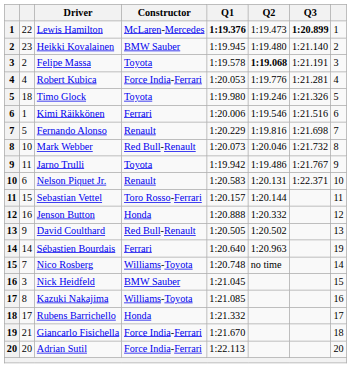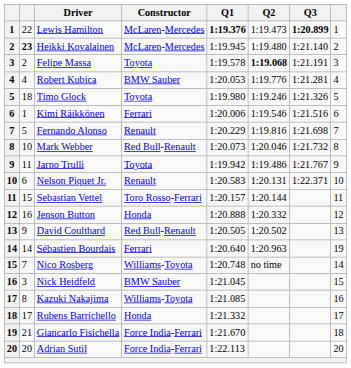 <table class="wikitable sortable" style="font-size:85%">
 <tr>
 <th scope="col"></th>
 <th scope="col"></th>
 <th scope="col">Driver</th>
 <th scope="col">Constructor</th>
 <th scope="col">Q1</th>
 <th scope="col">Q2</th>
 <th scope="col">Q3</th>
 <th scope="col"></th>
 </tr>
 <tr>
 <th scope="row">1</th>
 <td>22</td>
 <td> <a href='#'>Lewis Hamilton</a></td>
 <td><a href='#'>McLaren</a>-<a href='#'>Mercedes</a></td>
 <td><strong>1:19.376</strong></td>
 <td>1:19.473</td>
 <td><strong>1:20.899</strong></td>
 <td>1</td>
 </tr>
 <tr>
 <th scope="row">2</th>
-<td>23</td>
+<td><strong>23</strong></td>
 <td> <a href='#'>Heikki Kovalainen</a></td>
-<td><a href='#'>BMW Sauber</a></td>
+<td><a href='#'>McLaren</a>-<a href='#'>Mercedes</a></td>
 <td>1:19.945</td>
 <td>1:19.480</td>
 <td>1:21.140</td>
 <td>2</td>
 </tr>
 <tr>
 <th scope="row">3</th>
 <td>2</td>
 <td> <a href='#'>Felipe Massa</a></td>
 <td><a href='#'>Toyota</a></td>
 <td>1:19.578</td>
 <td><strong>1:19.068</strong></td>
 <td>1:21.191</td>
 <td>3</td>
 </tr>
 <tr>
 <th scope="row">4</th>
 <td>4</td>
 <td> <a href='#'>Robert Kubica</a></td>
-<td><a href='#'>Force India</a>-<a href='#'>Ferrari</a></td>
+<td><a href='#'>BMW Sauber</a></td>
 <td>1:20.053</td>
 <td>1:19.776</td>
 <td>1:21.281</td>
 <td>4</td>
 </tr>
 <tr>
 <th scope="row">5</th>
 <td>18</td>
 <td> <a href='#'>Timo Glock</a></td>
 <td><a href='#'>Toyota</a></td>
 <td>1:19.980</td>
 <td>1:19.246</td>
 <td>1:21.326</td>
 <td>5</td>
 </tr>
 <tr>
 <th scope="row">6</th>
 <td>1</td>
 <td> <a href='#'>Kimi Räikkönen</a></td>
 <td><a href='#'>Ferrari</a></td>
 <td>1:20.006</td>
 <td>1:19.546</td>
 <td>1:21.516</td>
 <td>6</td>
 </tr>
 <tr>
 <th scope="row">7</th>
 <td>5</td>
 <td> <a href='#'>Fernando Alonso</a></td>
 <td><a href='#'>Renault</a></td>
 <td>1:20.229</td>
 <td>1:19.816</td>
 <td>1:21.698</td>
 <td>7</td>
 </tr>
 <tr>
 <th scope="row">8</th>
 <td>10</td>
 <td> <a href='#'>Mark Webber</a></td>
 <td><a href='#'>Red Bull</a>-<a href='#'>Renault</a></td>
 <td>1:20.073</td>
 <td>1:20.046</td>
 <td>1:21.732</td>
 <td>8</td>
 </tr>
 <tr>
 <th scope="row">9</th>
 <td>11</td>
 <td> <a href='#'>Jarno Trulli</a></td>
 <td><a href='#'>Toyota</a></td>
 <td>1:19.942</td>
 <td>1:19.486</td>
 <td>1:21.767</td>
 <td>9</td>
 </tr>
 <tr>
 <th scope="row">10</th>
 <td>6</td>
 <td> <a href='#'>Nelson Piquet Jr.</a></td>
 <td><a href='#'>Renault</a></td>
 <td>1:20.583</td>
 <td>1:20.131</td>
 <td>1:22.371</td>
 <td>10</td>
 </tr>
 <tr>
 <th scope="row">11</th>
 <td>15</td>
 <td> <a href='#'>Sebastian Vettel</a></td>
 <td><a href='#'>Toro Rosso</a>-<a href='#'>Ferrari</a></td>
 <td>1:20.157</td>
 <td>1:20.144</td>
 <td data-sort-value="11"></td>
 <td>11</td>
 </tr>
 <tr>
 <th scope="row">12</th>
 <td>16</td>
 <td> <a href='#'>Jenson Button</a></td>
 <td><a href='#'>Honda</a></td>
 <td>1:20.888</td>
 <td>1:20.332</td>
 <td data-sort-value="12"></td>
 <td>12</td>
 </tr>
 <tr>
 <th scope="row">13</th>
 <td>9</td>
 <td> <a href='#'>David Coulthard</a></td>
 <td><a href='#'>Red Bull</a>-<a href='#'>Renault</a></td>
 <td>1:20.505</td>
 <td>1:20.502</td>
 <td data-sort-value="13"></td>
 <td>13</td>
 </tr>
 <tr>
 <th scope="row">14</th>
 <td>14</td>
 <td> <a href='#'>Sébastien Bourdais</a></td>
 <td><a href='#'>Ferrari</a></td>
 <td>1:20.640</td>
 <td>1:20.963</td>
 <td data-sort-value="14"></td>
 <td>19</td>
 </tr>
 <tr>
 <th scope="row">15</th>
 <td>7</td>
 <td> <a href='#'>Nico Rosberg</a></td>
 <td><a href='#'>Williams</a>-<a href='#'>Toyota</a></td>
 <td>1:20.748</td>
 <td data-sort-value="15">no time</td>
 <td data-sort-value="15"></td>
 <td>14</td>
 </tr>
 <tr>
 <th scope="row">16</th>
 <td>3</td>
 <td> <a href='#'>Nick Heidfeld</a></td>
 <td><a href='#'>BMW Sauber</a></td>
 <td>1:21.045</td>
 <td data-sort-value="16"></td>
 <td data-sort-value="16"></td>
 <td>15</td>
 </tr>
 <tr>
 <th scope="row">17</th>
 <td>8</td>
 <td> <a href='#'>Kazuki Nakajima</a></td>
 <td><a href='#'>Williams</a>-<a href='#'>Toyota</a></td>
 <td>1:21.085</td>
 <td data-sort-value="17"></td>
 <td data-sort-value="17"></td>
 <td>16</td>
 </tr>
 <tr>
 <th scope="row">18</th>
 <td>17</td>
 <td> <a href='#'>Rubens Barrichello</a></td>
 <td><a href='#'>Honda</a></td>
 <td>1:21.332</td>
 <td data-sort-value="18"></td>
 <td data-sort-value="18"></td>
 <td>17</td>
 </tr>
 <tr>
 <th scope="row">19</th>
 <td>21</td>
 <td> <a href='#'>Giancarlo Fisichella</a></td>
 <td><a href='#'>Force India</a>-<a href='#'>Ferrari</a></td>
 <td>1:21.670</td>
 <td data-sort-value="19"></td>
 <td data-sort-value="19"></td>
 <td>18</td>
 </tr>
 <tr>
 <th scope="row">20</th>
 <td>20</td>
 <td> <a href='#'>Adrian Sutil</a></td>
 <td><a href='#'>Force India</a>-<a href='#'>Ferrari</a></td>
 <td>1:22.113</td>
 <td data-sort-value="20"></td>
 <td data-sort-value="20"></td>
 <td>20</td>
 </tr>
 <tr>
 <th colspan="8"></th>
 </tr>
 </table>
